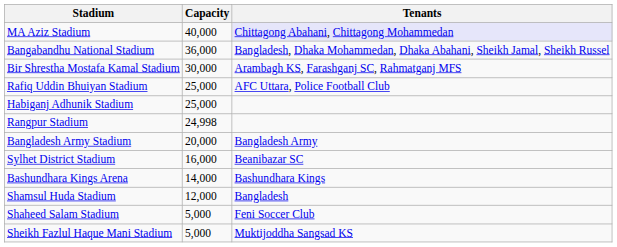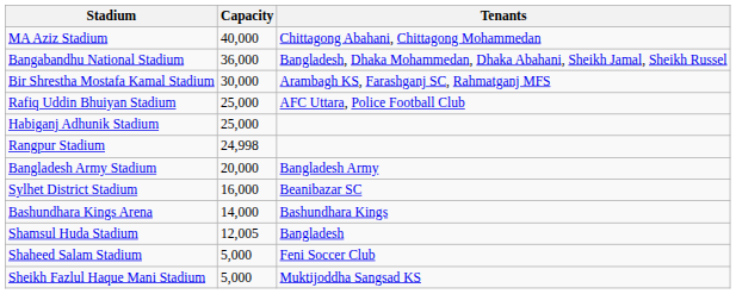 <table class="wikitable sortable">
 <tr>
 <th>Stadium</th>
 <th>Capacity</th>
 <th>Tenants</th>
 </tr>
 <tr>
 <td><a href='#'>MA Aziz Stadium</a></td>
 <td>40,000</td>
-<td style="background: lavender;"><a href='#'>Chittagong Abahani</a>, <a href='#'>Chittagong Mohammedan</a></td>
+<td><a href='#'>Chittagong Abahani</a>, <a href='#'>Chittagong Mohammedan</a></td>
 </tr>
 <tr>
 <td><a href='#'>Bangabandhu National Stadium</a></td>
 <td>36,000</td>
 <td><a href='#'>Bangladesh</a>, <a href='#'>Dhaka Mohammedan</a>, <a href='#'>Dhaka Abahani</a>, <a href='#'>Sheikh Jamal</a>, <a href='#'>Sheikh Russel</a></td>
 </tr>
 <tr>
 <td><a href='#'>Bir Shrestha Mostafa Kamal Stadium</a></td>
 <td>30,000</td>
 <td><a href='#'>Arambagh KS</a>, <a href='#'>Farashganj SC</a>, <a href='#'>Rahmatganj MFS</a></td>
 </tr>
 <tr>
 <td><a href='#'>Rafiq Uddin Bhuiyan Stadium</a></td>
 <td>25,000</td>
 <td><a href='#'>AFC Uttara</a>, <a href='#'>Police Football Club</a></td>
 </tr>
 <tr>
 <td><a href='#'>Habiganj Adhunik Stadium</a></td>
 <td>25,000</td>
 <td></td>
 </tr>
 <tr>
 <td><a href='#'>Rangpur Stadium</a></td>
 <td>24,998</td>
 <td></td>
 </tr>
 <tr>
 <td><a href='#'>Bangladesh Army Stadium</a></td>
 <td>20,000</td>
 <td><a href='#'>Bangladesh Army</a></td>
 </tr>
 <tr>
 <td><a href='#'>Sylhet District Stadium</a></td>
 <td>16,000</td>
 <td><a href='#'>Beanibazar SC</a></td>
 </tr>
 <tr>
 <td><a href='#'>Bashundhara Kings Arena</a></td>
 <td>14,000</td>
 <td><a href='#'>Bashundhara Kings</a></td>
 </tr>
 <tr>
 <td><a href='#'>Shamsul Huda Stadium</a></td>
-<td>12,000</td>
+<td>12,005</td>
 <td><a href='#'>Bangladesh</a></td>
 </tr>
 <tr>
 <td><a href='#'>Shaheed Salam Stadium</a></td>
 <td>5,000</td>
 <td><a href='#'>Feni Soccer Club</a></td>
 </tr>
 <tr>
 <td><a href='#'>Sheikh Fazlul Haque Mani Stadium</a></td>
 <td>5,000</td>
 <td><a href='#'>Muktijoddha Sangsad KS</a></td>
 </tr>
 </table>
